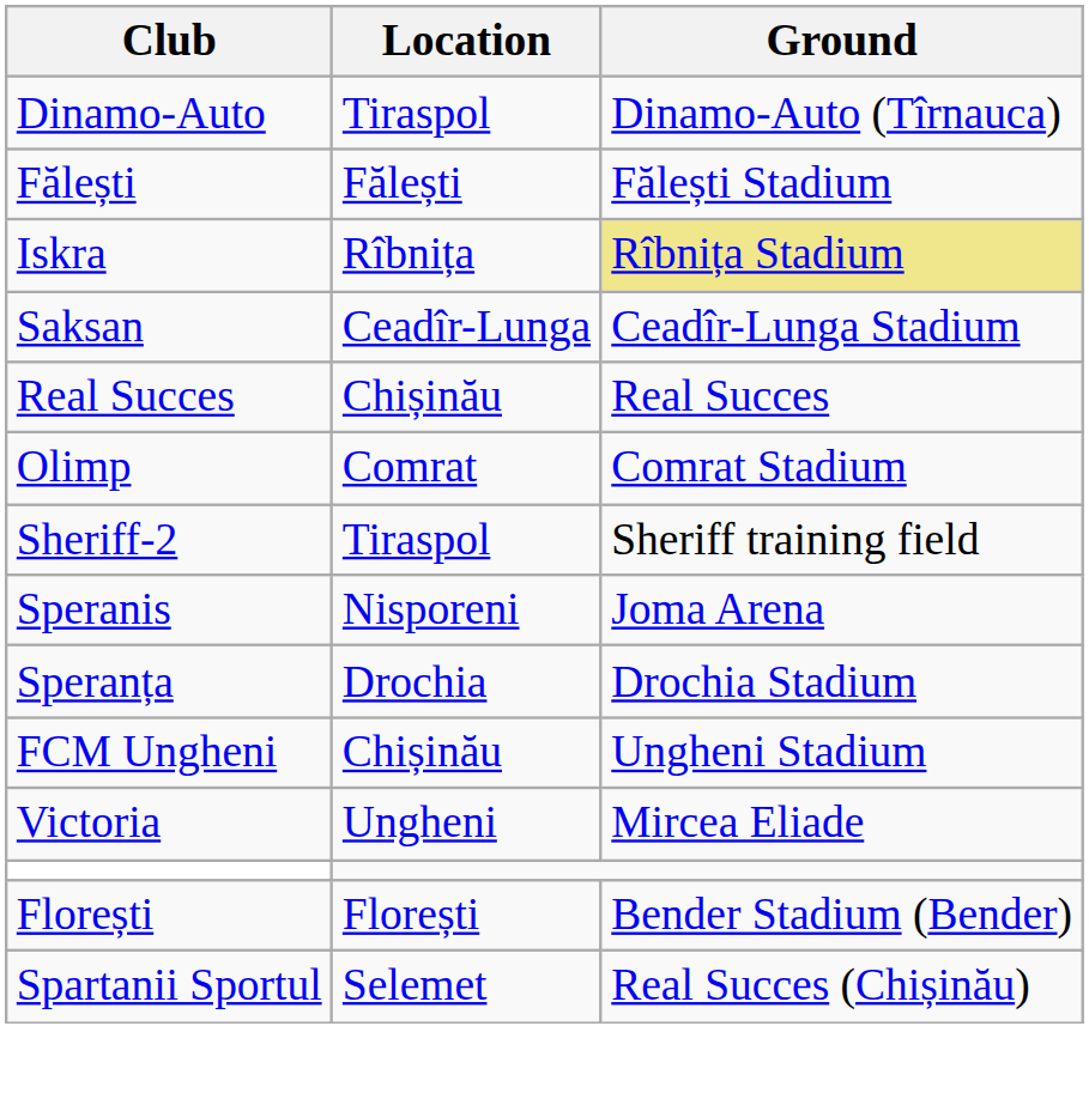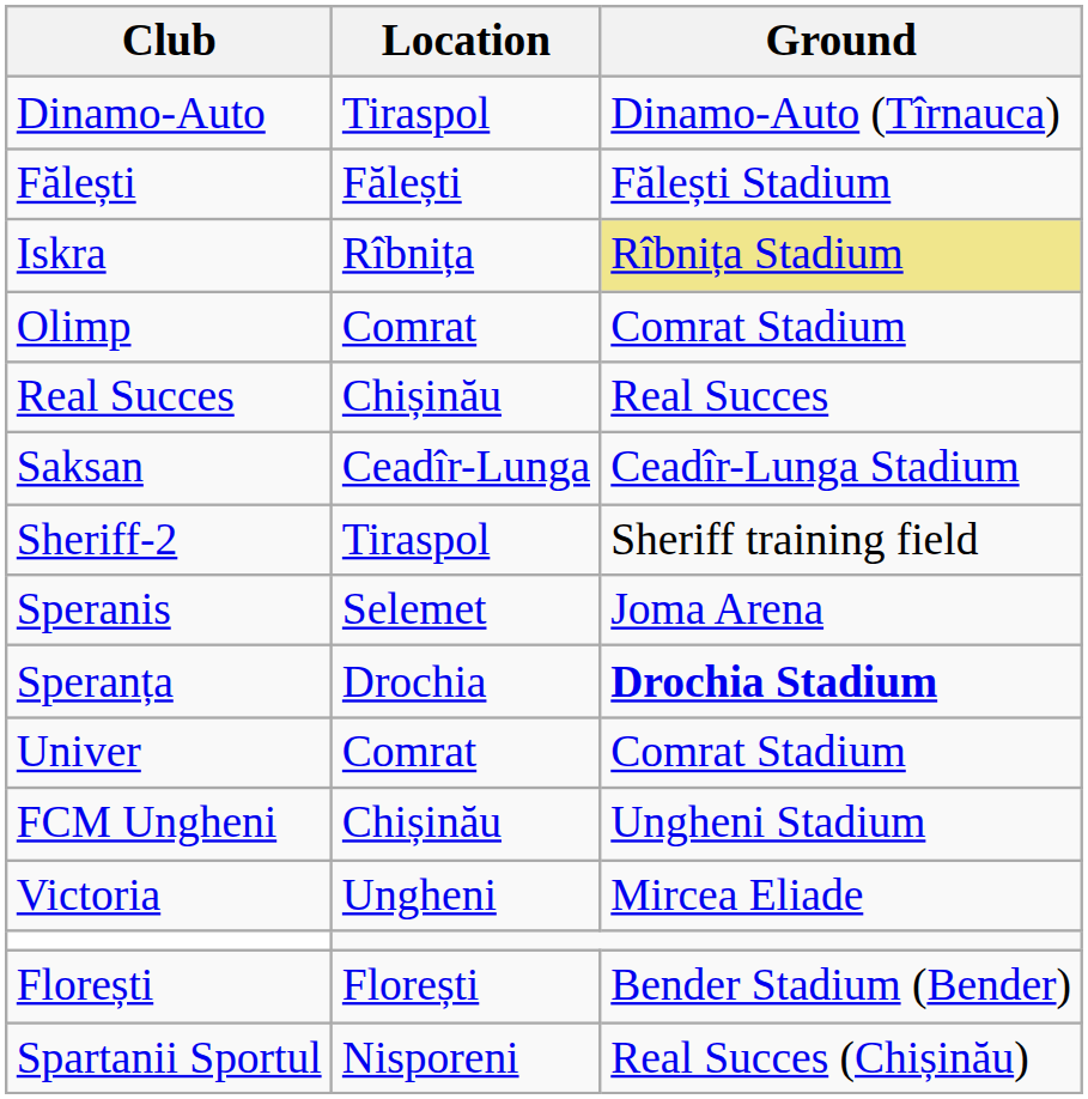 <table class="wikitable">
 <tr>
 <th>Club</th>
 <th>Location</th>
 <th>Ground</th>
 </tr>
 <tr>
 <td><a href='#'>Dinamo-Auto</a></td>
 <td><a href='#'>Tiraspol</a></td>
 <td><a href='#'>Dinamo-Auto</a> (<a href='#'>Tîrnauca</a>)</td>
 </tr>
 <tr>
 <td><a href='#'>Fălești</a></td>
 <td><a href='#'>Fălești</a></td>
 <td><a href='#'>Fălești Stadium</a></td>
 </tr>
 <tr>
 <td><a href='#'>Iskra</a></td>
 <td><a href='#'>Rîbnița</a></td>
 <td style="background: khaki;"><a href='#'>Rîbnița Stadium</a></td>
 </tr>
 <tr>
-<td><a href='#'>Saksan</a></td>
-<td><a href='#'>Ceadîr-Lunga</a></td>
-<td><a href='#'>Ceadîr-Lunga Stadium</a></td>
+<td><a href='#'>Olimp</a></td>
+<td><a href='#'>Comrat</a></td>
+<td><a href='#'>Comrat Stadium</a></td>
 </tr>
 <tr>
 <td><a href='#'>Real Succes</a></td>
 <td><a href='#'>Chișinău</a></td>
 <td><a href='#'>Real Succes</a></td>
 </tr>
 <tr>
-<td><a href='#'>Olimp</a></td>
-<td><a href='#'>Comrat</a></td>
-<td><a href='#'>Comrat Stadium</a></td>
+<td><a href='#'>Saksan</a></td>
+<td><a href='#'>Ceadîr-Lunga</a></td>
+<td><a href='#'>Ceadîr-Lunga Stadium</a></td>
 </tr>
 <tr>
 <td><a href='#'>Sheriff-2</a></td>
 <td><a href='#'>Tiraspol</a></td>
 <td>Sheriff training field</td>
 </tr>
 <tr>
 <td><a href='#'>Speranis</a></td>
-<td><a href='#'>Nisporeni</a></td>
+<td><a href='#'>Selemet</a></td>
 <td><a href='#'>Joma Arena</a></td>
 </tr>
 <tr>
 <td><a href='#'>Speranța</a></td>
 <td><a href='#'>Drochia</a></td>
-<td><a href='#'>Drochia Stadium</a></td>
+<td><strong><a href='#'>Drochia Stadium</a></strong></td>
+</tr>
+<tr>
+<td><a href='#'>Univer</a></td>
+<td><a href='#'>Comrat</a></td>
+<td><a href='#'>Comrat Stadium</a></td>
 </tr>
 <tr>
 <td><a href='#'>FCM Ungheni</a></td>
 <td><a href='#'>Chișinău</a></td>
 <td><a href='#'>Ungheni Stadium</a></td>
 </tr>
 <tr>
 <td><a href='#'>Victoria</a></td>
 <td><a href='#'>Ungheni</a></td>
 <td><a href='#'>Mircea Eliade</a></td>
 </tr>
 <tr>
 <td colspan=1 style="text-align: center;" bgcolor=white></td>
 </tr>
 <tr>
 <td><a href='#'>Florești</a></td>
 <td><a href='#'>Florești</a></td>
 <td><a href='#'>Bender Stadium</a> (<a href='#'>Bender</a>)</td>
 </tr>
 <tr>
 <td><a href='#'>Spartanii Sportul</a></td>
-<td><a href='#'>Selemet</a></td>
+<td><a href='#'>Nisporeni</a></td>
 <td><a href='#'>Real Succes</a> (<a href='#'>Chișinău</a>)</td>
 </tr>
 </table>
